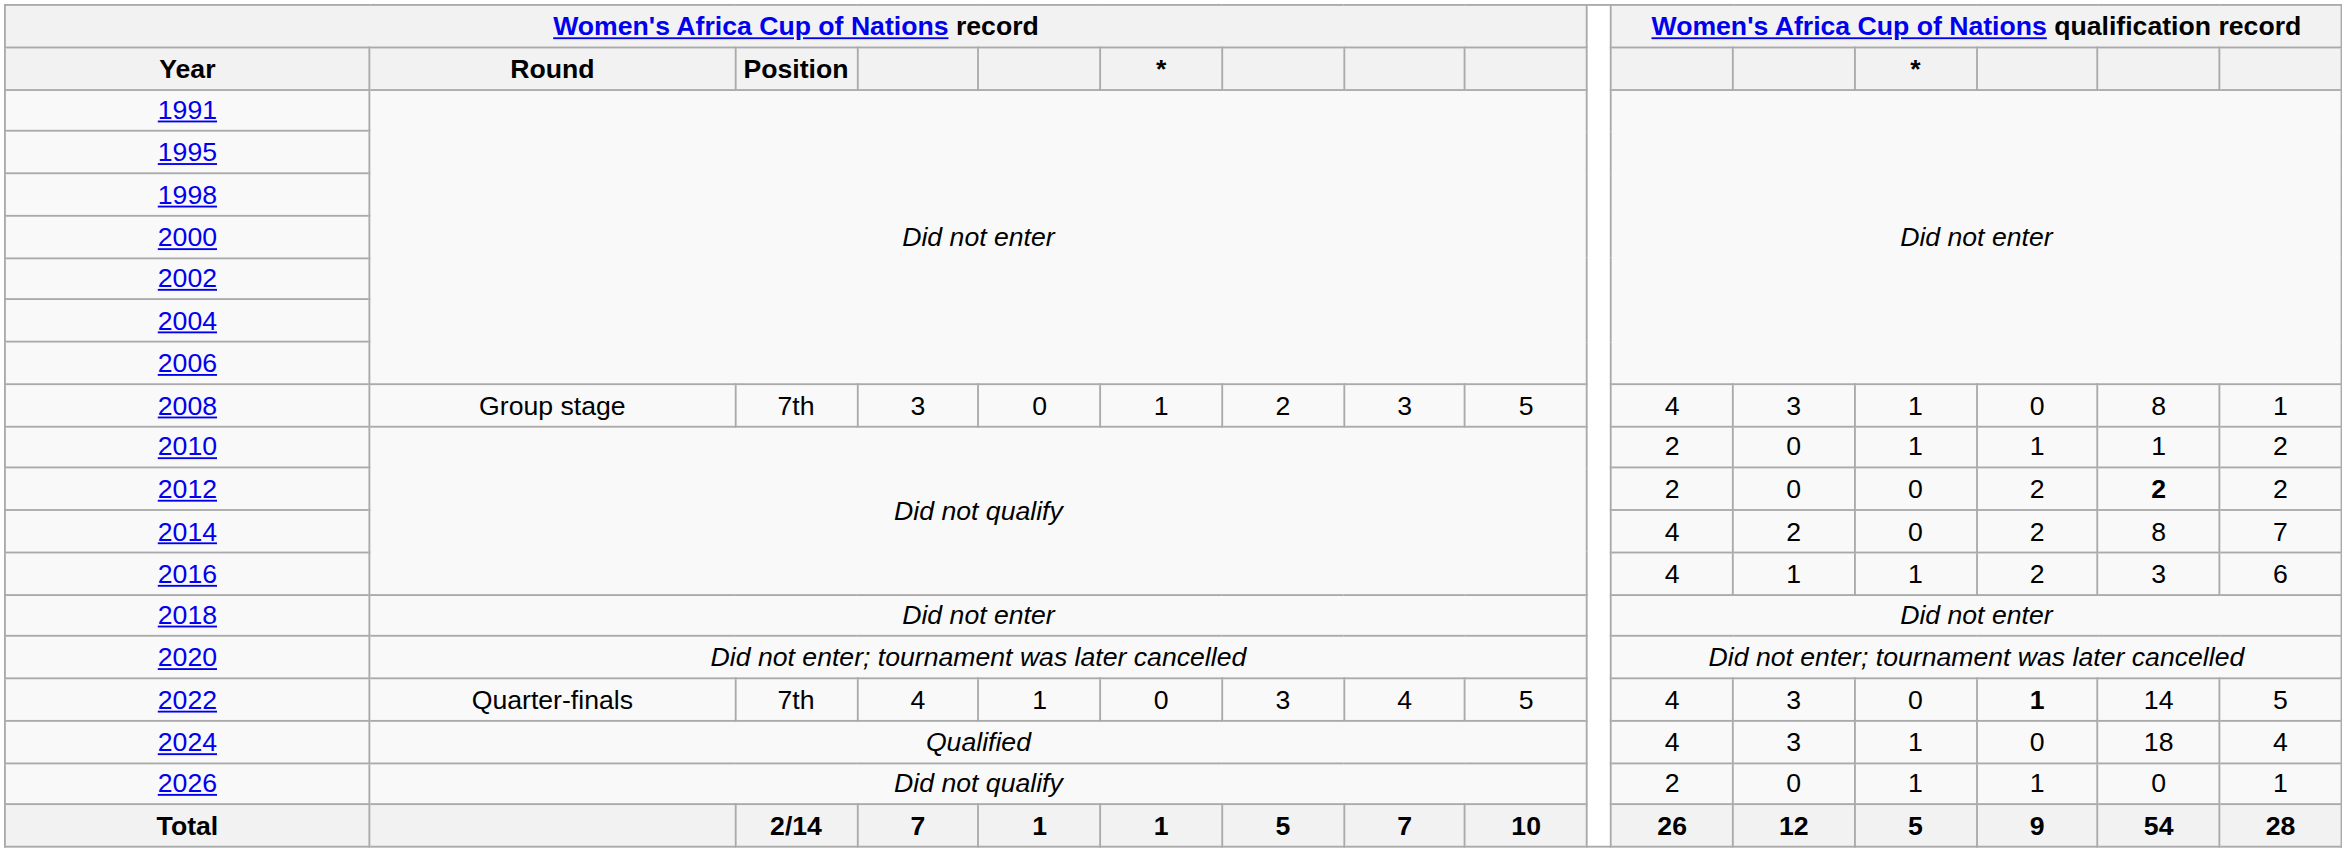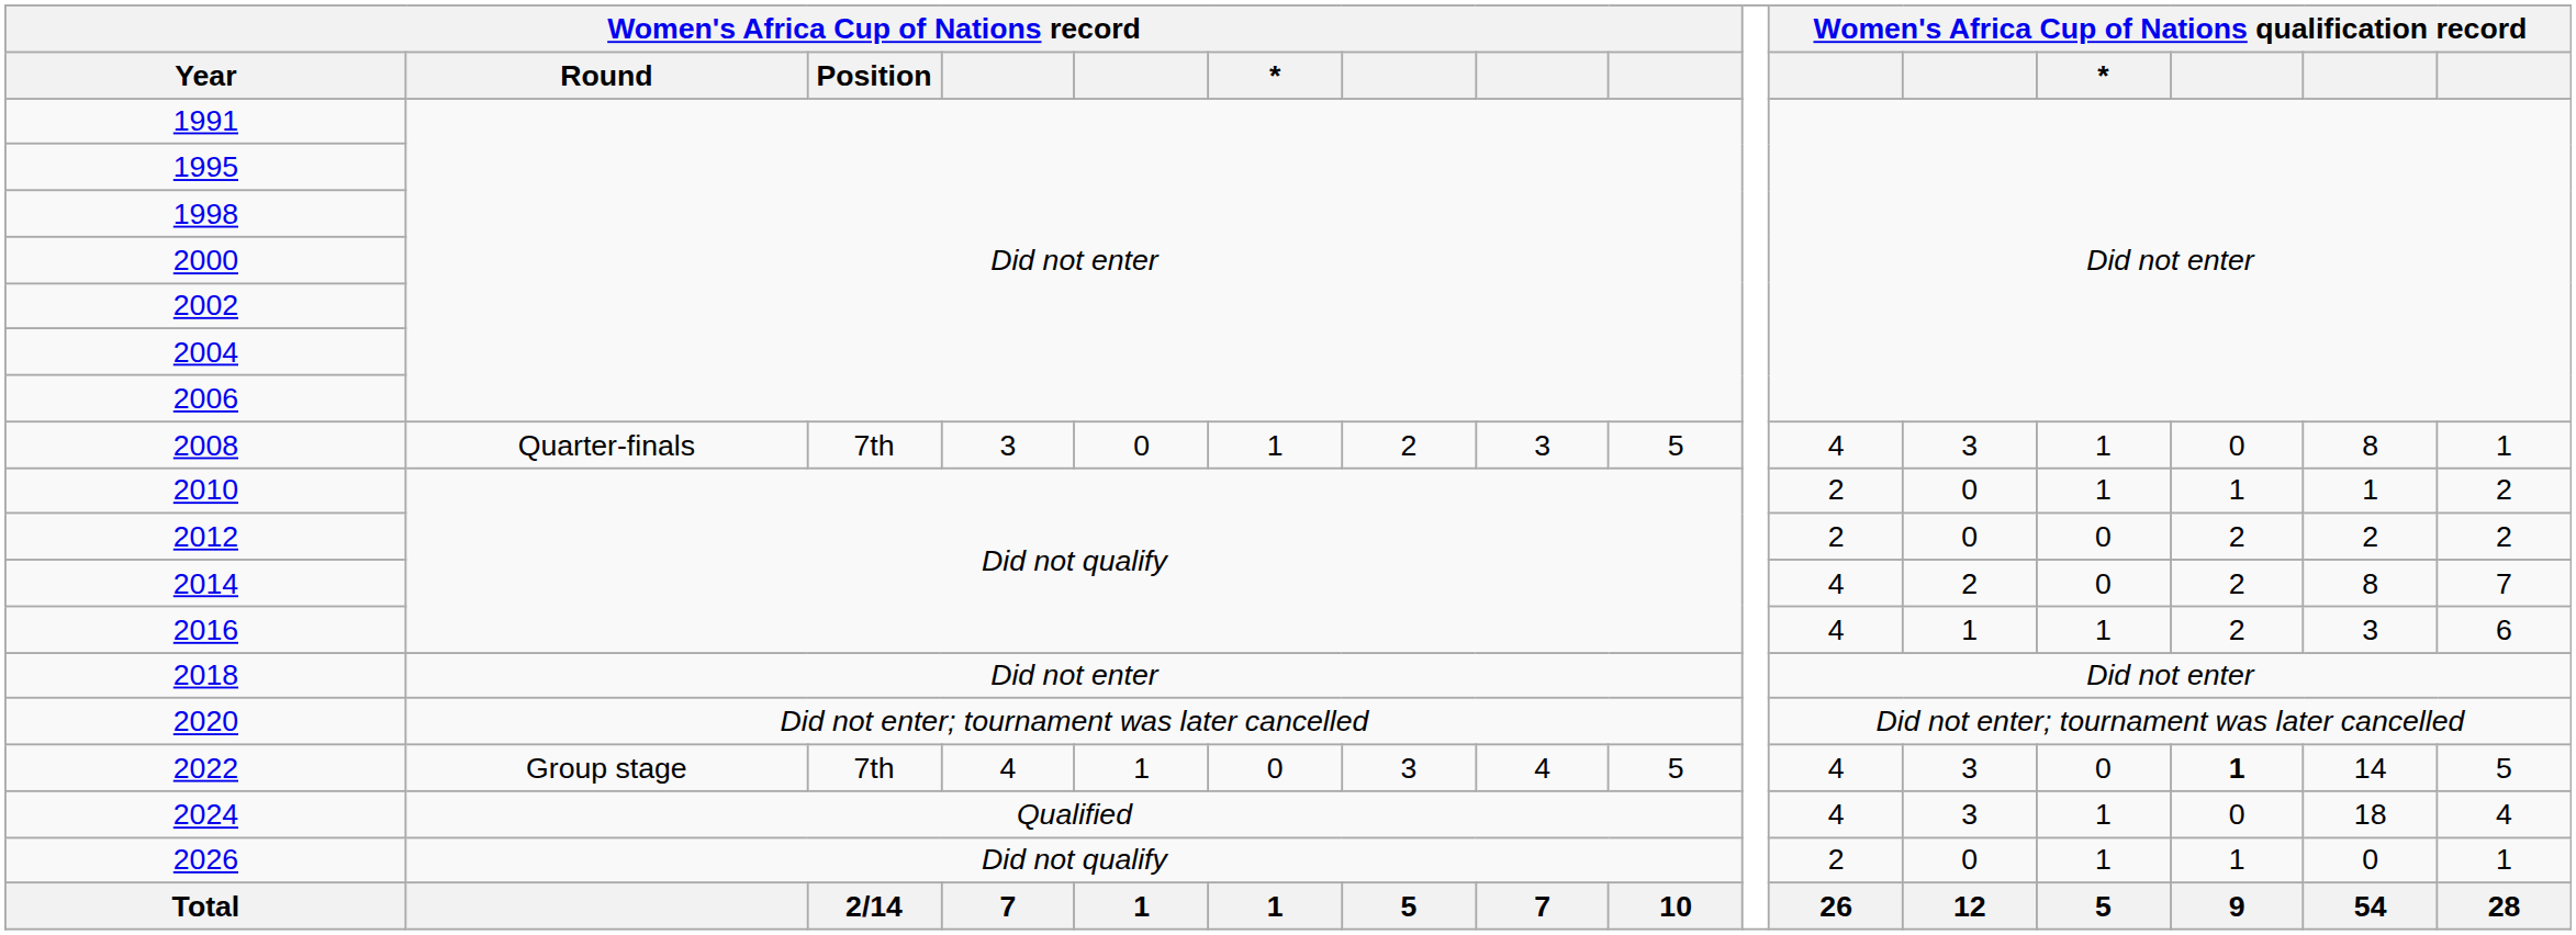 <table class="wikitable" style="font-size:90%; text-align:center; width:100%">
 <tr>
 <th colspan="9"><a href='#'>Women's Africa Cup of Nations</a> record</th>
 <th rowspan="20" style="width:1%;background:white"></th>
 <th colspan="6"><a href='#'>Women's Africa Cup of Nations</a> qualification record</th>
 </tr>
 <tr>
 <th width="15%">Year</th>
 <th width="15%">Round</th>
 <th width="5%">Position</th>
 <th width="5%"></th>
 <th width="5%"></th>
 <th width="5%">*</th>
 <th width="5%"></th>
 <th width="5%"></th>
 <th width="5%"></th>
 <th width="5%"></th>
 <th width="5%"></th>
 <th width="5%">*</th>
 <th width="5%"></th>
 <th width="5%"></th>
 <th width="5%"></th>
 </tr>
 <tr>
 <td> <a href='#'>1991</a></td>
 <td colspan="8" rowspan="7"><em>Did not enter</em></td>
 <td colspan="6" rowspan="7"><em>Did not enter</em></td>
 </tr>
 <tr>
 <td> <a href='#'>1995</a></td>
 </tr>
 <tr>
 <td> <a href='#'>1998</a></td>
 </tr>
 <tr>
 <td> <a href='#'>2000</a></td>
 </tr>
 <tr>
 <td> <a href='#'>2002</a></td>
 </tr>
 <tr>
 <td> <a href='#'>2004</a></td>
 </tr>
 <tr>
 <td> <a href='#'>2006</a></td>
 </tr>
 <tr>
 <td> <a href='#'>2008</a></td>
-<td>Group stage</td>
+<td>Quarter-finals</td>
 <td>7th</td>
 <td>3</td>
 <td>0</td>
 <td>1</td>
 <td>2</td>
 <td>3</td>
 <td>5</td>
 <td>4</td>
 <td>3</td>
 <td>1</td>
 <td>0</td>
 <td>8</td>
 <td>1</td>
 </tr>
 <tr>
 <td> <a href='#'>2010</a></td>
 <td colspan="8" rowspan="4"><em>Did not qualify</em></td>
 <td>2</td>
 <td>0</td>
 <td>1</td>
 <td>1</td>
 <td>1</td>
 <td>2</td>
 </tr>
 <tr>
 <td> <a href='#'>2012</a></td>
 <td>2</td>
 <td>0</td>
 <td>0</td>
 <td>2</td>
-<td><strong>2</strong></td>
+<td>2</td>
 <td>2</td>
 </tr>
 <tr>
 <td> <a href='#'>2014</a></td>
 <td>4</td>
 <td>2</td>
 <td>0</td>
 <td>2</td>
 <td>8</td>
 <td>7</td>
 </tr>
 <tr>
 <td> <a href='#'>2016</a></td>
 <td>4</td>
 <td>1</td>
 <td>1</td>
 <td>2</td>
 <td>3</td>
 <td>6</td>
 </tr>
 <tr>
 <td> <a href='#'>2018</a></td>
 <td colspan="8"><em>Did not enter</em></td>
 <td colspan="6"><em>Did not enter</em></td>
 </tr>
 <tr>
 <td> <a href='#'>2020</a></td>
 <td colspan="8"><em>Did</em> <em>not enter; tournament was later cancelled</em></td>
 <td colspan="6"><em>Did</em> <em>not enter; tournament was later cancelled</em></td>
 </tr>
 <tr>
 <td> <a href='#'>2022</a></td>
-<td>Quarter-finals</td>
+<td>Group stage</td>
 <td>7th</td>
 <td>4</td>
 <td>1</td>
 <td>0</td>
 <td>3</td>
 <td>4</td>
 <td>5</td>
 <td>4</td>
 <td>3</td>
 <td>0</td>
 <td><strong>1</strong></td>
 <td>14</td>
 <td>5</td>
 </tr>
 <tr>
 <td> <a href='#'>2024</a></td>
 <td colspan="8"><em>Qualified</em></td>
 <td>4</td>
 <td>3</td>
 <td>1</td>
 <td>0</td>
 <td>18</td>
 <td>4</td>
 </tr>
 <tr>
 <td> <a href='#'>2026</a></td>
 <td colspan="8"><em>Did not qualify</em></td>
 <td>2</td>
 <td>0</td>
 <td>1</td>
 <td>1</td>
 <td>0</td>
 <td>1</td>
 </tr>
 <tr>
 <th><strong>Total</strong></th>
 <th></th>
 <th>2/14</th>
 <th>7</th>
 <th>1</th>
 <th>1</th>
 <th>5</th>
 <th>7</th>
 <th>10</th>
 <th>26</th>
 <th>12</th>
 <th>5</th>
 <th>9</th>
 <th>54</th>
 <th>28</th>
 </tr>
 </table>
